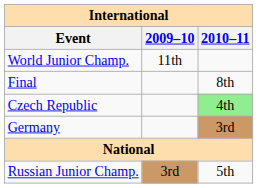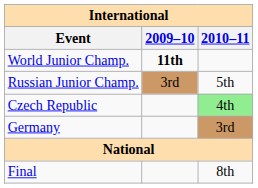 <table class="wikitable" style="text-align:center">
 <tr>
 <th style="background-color: #ffdead; " colspan=3 align=center>International</th>
 </tr>
 <tr>
 <th>Event</th>
 <th><a href='#'>2009–10</a></th>
 <th><a href='#'>2010–11</a></th>
 </tr>
 <tr>
 <td align=left><a href='#'>World Junior Champ.</a></td>
-<td>11th</td>
+<td><strong>11th</strong></td>
 <td></td>
 </tr>
 <tr>
-<td align=left> <a href='#'>Final</a></td>
-<td></td>
-<td>8th</td>
+<td align=left><a href='#'>Russian Junior Champ.</a></td>
+<td bgcolor=cc9966>3rd</td>
+<td>5th</td>
 </tr>
 <tr>
 <td align=left> <a href='#'>Czech Republic</a></td>
 <td></td>
 <td style="background: lightgreen;">4th</td>
 </tr>
 <tr>
 <td align=left> <a href='#'>Germany</a></td>
 <td></td>
 <td bgcolor=cc9966>3rd</td>
 </tr>
 <tr>
 <th style="background-color: #ffdead; " colspan=3 align=center>National</th>
 </tr>
 <tr>
-<td align=left><a href='#'>Russian Junior Champ.</a></td>
-<td bgcolor=cc9966>3rd</td>
-<td>5th</td>
+<td align=left> <a href='#'>Final</a></td>
+<td></td>
+<td>8th</td>
 </tr>
 </table>
